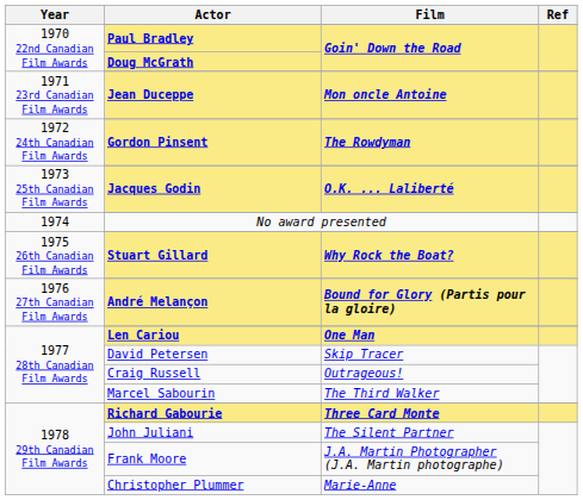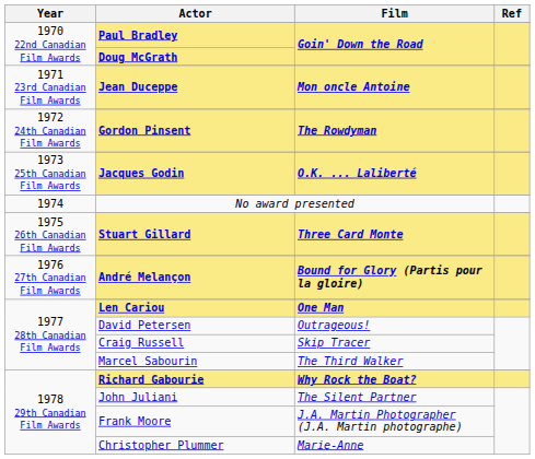 <table class="wikitable" style="width:100%;">
 <tr style="background:#bebebe;">
 <th style="width:8%;">Year</th>
 <th style="width:19%;">Actor</th>
 <th style="width:19%;">Film</th>
 <th style="width:2%;">Ref</th>
 </tr>
 <tr>
 <td rowspan=3 align="center">1970<br><small><a href='#'>22nd Canadian Film Awards</a></small></td>
 </tr>
 <tr style="background:#FAEB86;">
 <td><strong><a href='#'>Paul Bradley</a></strong></td>
 <td rowspan=2><strong><em><a href='#'>Goin' Down the Road</a></em></strong></td>
 <td rowspan=2></td>
 </tr>
 <tr style="background:#FAEB86;">
 <td><strong><a href='#'>Doug McGrath</a></strong></td>
 </tr>
 <tr>
 <td rowspan=2 align="center">1971<br><small><a href='#'>23rd Canadian Film Awards</a></small></td>
 </tr>
 <tr style="background:#FAEB86;">
 <td><strong><a href='#'>Jean Duceppe</a></strong></td>
 <td><strong><em><a href='#'>Mon oncle Antoine</a></em></strong></td>
 <td></td>
 </tr>
 <tr>
 <td rowspan=2 align="center">1972<br><small><a href='#'>24th Canadian Film Awards</a></small></td>
 </tr>
 <tr style="background:#FAEB86;">
 <td><strong><a href='#'>Gordon Pinsent</a></strong></td>
 <td><strong><em><a href='#'>The Rowdyman</a></em></strong></td>
 <td></td>
 </tr>
 <tr>
 <td rowspan=2 align="center">1973<br><small><a href='#'>25th Canadian Film Awards</a></small></td>
 </tr>
 <tr style="background:#FAEB86;">
 <td><strong><a href='#'>Jacques Godin</a></strong></td>
 <td><strong><em><a href='#'>O.K. ... Laliberté</a></em></strong></td>
 <td></td>
 </tr>
 <tr>
 <td rowspan=2 align="center">1974</td>
 </tr>
 <tr>
 <td colspan=2 align=center><em>No award presented</em></td>
 <td></td>
 </tr>
 <tr>
 <td rowspan=2 align="center">1975<br><small><a href='#'>26th Canadian Film Awards</a></small></td>
 </tr>
 <tr style="background:#FAEB86;">
 <td><strong><a href='#'>Stuart Gillard</a></strong></td>
-<td><strong><em><a href='#'>Why Rock the Boat?</a></em></strong></td>
+<td><strong><em><a href='#'>Three Card Monte</a></em></strong></td>
 <td></td>
 </tr>
 <tr>
 <td rowspan=2 align="center">1976<br><small><a href='#'>27th Canadian Film Awards</a></small></td>
 </tr>
 <tr style="background:#FAEB86;">
 <td><strong><a href='#'>André Melançon</a></strong></td>
 <td><strong><em><a href='#'>Bound for Glory</a> (Partis pour la gloire)</em></strong></td>
 <td></td>
 </tr>
 <tr>
 <td rowspan=5 align="center">1977<br><small><a href='#'>28th Canadian Film Awards</a></small></td>
 </tr>
 <tr style="background:#FAEB86;">
 <td><strong><a href='#'>Len Cariou</a></strong></td>
 <td><strong><em><a href='#'>One Man</a></em></strong></td>
 <td></td>
 </tr>
 <tr>
 <td><a href='#'>David Petersen</a></td>
-<td><em><a href='#'>Skip Tracer</a></em></td>
+<td><em><a href='#'>Outrageous!</a></em></td>
 <td rowspan=3></td>
 </tr>
 <tr>
 <td><a href='#'>Craig Russell</a></td>
-<td><em><a href='#'>Outrageous!</a></em></td>
+<td><em><a href='#'>Skip Tracer</a></em></td>
 </tr>
 <tr>
 <td><a href='#'>Marcel Sabourin</a></td>
 <td><em><a href='#'>The Third Walker</a></em></td>
 </tr>
 <tr>
 <td rowspan=5 align="center">1978<br><small><a href='#'>29th Canadian Film Awards</a></small></td>
 </tr>
 <tr style="background:#FAEB86;">
 <td><strong><a href='#'>Richard Gabourie</a></strong></td>
-<td><strong><em><a href='#'>Three Card Monte</a></em></strong></td>
+<td><strong><em><a href='#'>Why Rock the Boat?</a></em></strong></td>
 <td></td>
 </tr>
 <tr>
 <td><a href='#'>John Juliani</a></td>
 <td><em><a href='#'>The Silent Partner</a></em></td>
 <td rowspan=3></td>
 </tr>
 <tr>
 <td><a href='#'>Frank Moore</a></td>
 <td><em><a href='#'>J.A. Martin Photographer</a> (J.A. Martin photographe)</em></td>
 </tr>
 <tr>
 <td><a href='#'>Christopher Plummer</a></td>
 <td><em><a href='#'>Marie-Anne</a></em></td>
 </tr>
 </table>
